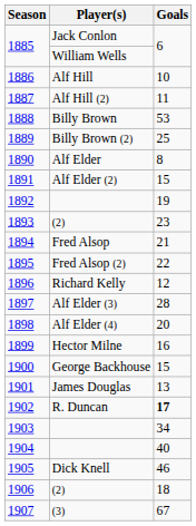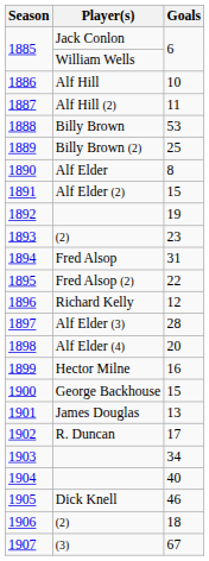 <table class="wikitable sortable" style="text-align:left">
 <tr>
 <th>Season</th>
 <th>Player(s)</th>
 <th>Goals</th>
 </tr>
 <tr>
 <td rowspan="2"><a href='#'>1885</a></td>
 <td>Jack Conlon</td>
 <td rowspan="2">6</td>
 </tr>
 <tr>
 <td>William Wells</td>
 </tr>
 <tr>
 <td><a href='#'>1886</a></td>
 <td>Alf Hill</td>
 <td>10</td>
 </tr>
 <tr>
 <td><a href='#'>1887</a></td>
 <td>Alf Hill <small>(2)</small></td>
 <td>11</td>
 </tr>
 <tr>
 <td><a href='#'>1888</a></td>
 <td>Billy Brown</td>
 <td>53</td>
 </tr>
 <tr>
 <td><a href='#'>1889</a></td>
 <td>Billy Brown <small>(2)</small></td>
 <td>25</td>
 </tr>
 <tr>
 <td><a href='#'>1890</a></td>
 <td>Alf Elder</td>
 <td>8</td>
 </tr>
 <tr>
 <td><a href='#'>1891</a></td>
 <td>Alf Elder <small>(2)</small></td>
 <td>15</td>
 </tr>
 <tr>
 <td><a href='#'>1892</a></td>
 <td></td>
 <td>19</td>
 </tr>
 <tr>
 <td><a href='#'>1893</a></td>
 <td> <small>(2)</small></td>
 <td>23</td>
 </tr>
 <tr>
 <td><a href='#'>1894</a></td>
 <td>Fred Alsop</td>
-<td>21</td>
+<td>31</td>
 </tr>
 <tr>
 <td><a href='#'>1895</a></td>
 <td>Fred Alsop <small>(2)</small></td>
 <td>22</td>
 </tr>
 <tr>
 <td><a href='#'>1896</a></td>
 <td>Richard Kelly</td>
 <td>12</td>
 </tr>
 <tr>
 <td><a href='#'>1897</a></td>
 <td>Alf Elder <small>(3)</small></td>
 <td>28</td>
 </tr>
 <tr>
 <td><a href='#'>1898</a></td>
 <td>Alf Elder <small>(4)</small></td>
 <td>20</td>
 </tr>
 <tr>
 <td><a href='#'>1899</a></td>
 <td>Hector Milne</td>
 <td>16</td>
 </tr>
 <tr>
 <td><a href='#'>1900</a></td>
 <td>George Backhouse</td>
 <td>15</td>
 </tr>
 <tr>
 <td><a href='#'>1901</a></td>
 <td>James Douglas</td>
 <td>13</td>
 </tr>
 <tr>
 <td><a href='#'>1902</a></td>
 <td>R. Duncan</td>
-<td><strong>17</strong></td>
+<td>17</td>
 </tr>
 <tr>
 <td><a href='#'>1903</a></td>
 <td></td>
 <td>34</td>
 </tr>
 <tr>
 <td><a href='#'>1904</a></td>
 <td></td>
 <td>40</td>
 </tr>
 <tr>
 <td><a href='#'>1905</a></td>
 <td>Dick Knell</td>
 <td>46</td>
 </tr>
 <tr>
 <td><a href='#'>1906</a></td>
 <td> <small>(2)</small></td>
 <td>18</td>
 </tr>
 <tr>
 <td><a href='#'>1907</a></td>
 <td> <small>(3)</small></td>
 <td>67</td>
 </tr>
 </table>
